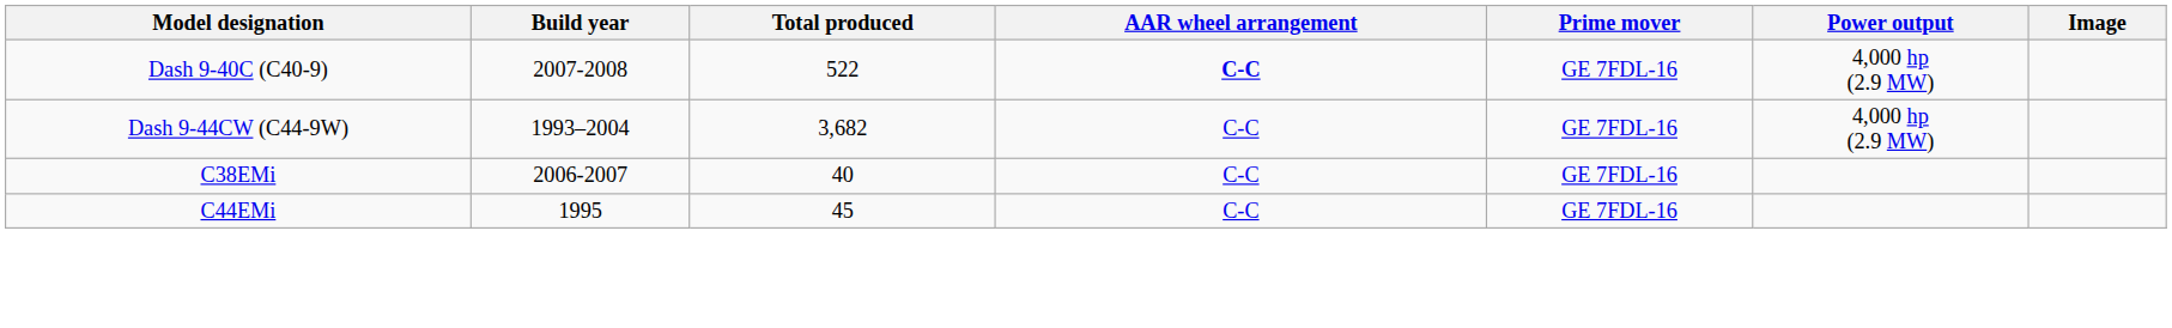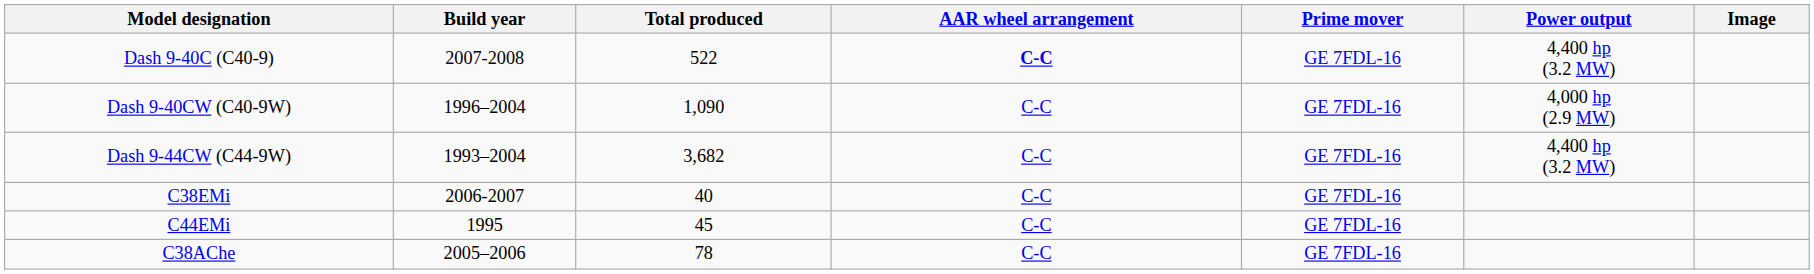 <table class="wikitable sortable" style="width: 100%">
 <tr>
 <th>Model designation</th>
 <th>Build year</th>
 <th>Total produced</th>
 <th class="unsortable"><a href='#'>AAR wheel arrangement</a></th>
 <th><a href='#'>Prime mover</a></th>
 <th><a href='#'>Power output</a></th>
 <th class="unsortable">Image</th>
 </tr>
 <tr align = "center">
 <td><a href='#'>Dash 9-40C</a> (C40-9)</td>
 <td>2007-2008</td>
 <td>522</td>
 <td><strong><a href='#'>C-C</a></strong></td>
 <td><a href='#'>GE 7FDL-16</a></td>
+<td>4,400 <a href='#'>hp</a><br>(3.2 <a href='#'>MW</a>)</td>
+<td></td>
+</tr>
+<tr align = "center">
+<td><a href='#'>Dash 9-40CW</a> (C40-9W)</td>
+<td>1996–2004</td>
+<td>1,090</td>
+<td><a href='#'>C-C</a></td>
+<td><a href='#'>GE 7FDL-16</a></td>
 <td>4,000 <a href='#'>hp</a><br>(2.9 <a href='#'>MW</a>)</td>
 <td></td>
 </tr>
 <tr align = "center">
 <td><a href='#'>Dash 9-44CW</a> (C44-9W)</td>
 <td>1993–2004</td>
 <td>3,682</td>
 <td><a href='#'>C-C</a></td>
 <td><a href='#'>GE 7FDL-16</a></td>
-<td>4,000 <a href='#'>hp</a><br>(2.9 <a href='#'>MW</a>)</td>
+<td>4,400 <a href='#'>hp</a><br>(3.2 <a href='#'>MW</a>)</td>
 <td></td>
 </tr>
 <tr align = "center">
 <td><a href='#'>C38EMi</a></td>
 <td>2006-2007</td>
 <td>40</td>
 <td><a href='#'>C-C</a></td>
 <td><a href='#'>GE 7FDL-16</a></td>
 <td></td>
 <td></td>
 </tr>
 <tr align = "center">
 <td><a href='#'>C44EMi</a></td>
 <td>1995</td>
 <td>45</td>
 <td><a href='#'>C-C</a></td>
 <td><a href='#'>GE 7FDL-16</a></td>
 <td></td>
 <td></td>
 </tr>
+<tr align = "center">
+<td><a href='#'>C38AChe</a></td>
+<td>2005–2006</td>
+<td>78</td>
+<td><a href='#'>C-C</a></td>
+<td><a href='#'>GE 7FDL-16</a></td>
+<td></td>
+<td></td>
+</tr>
 </table>
